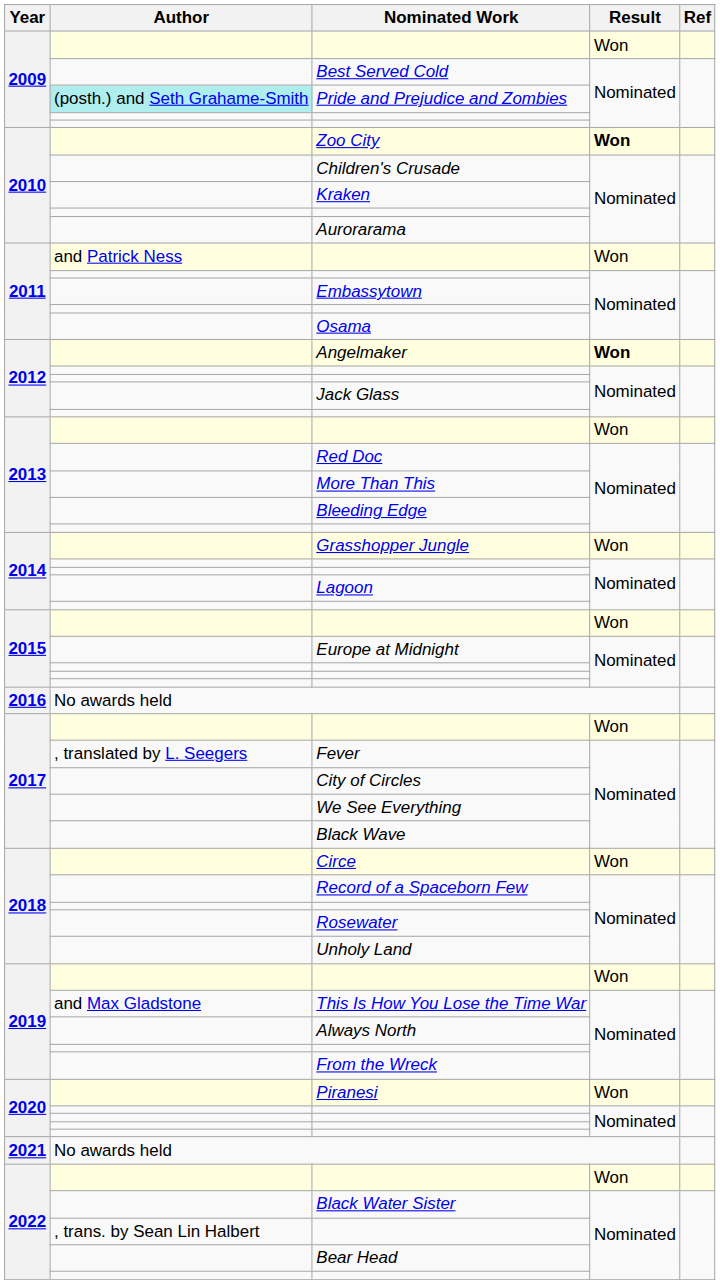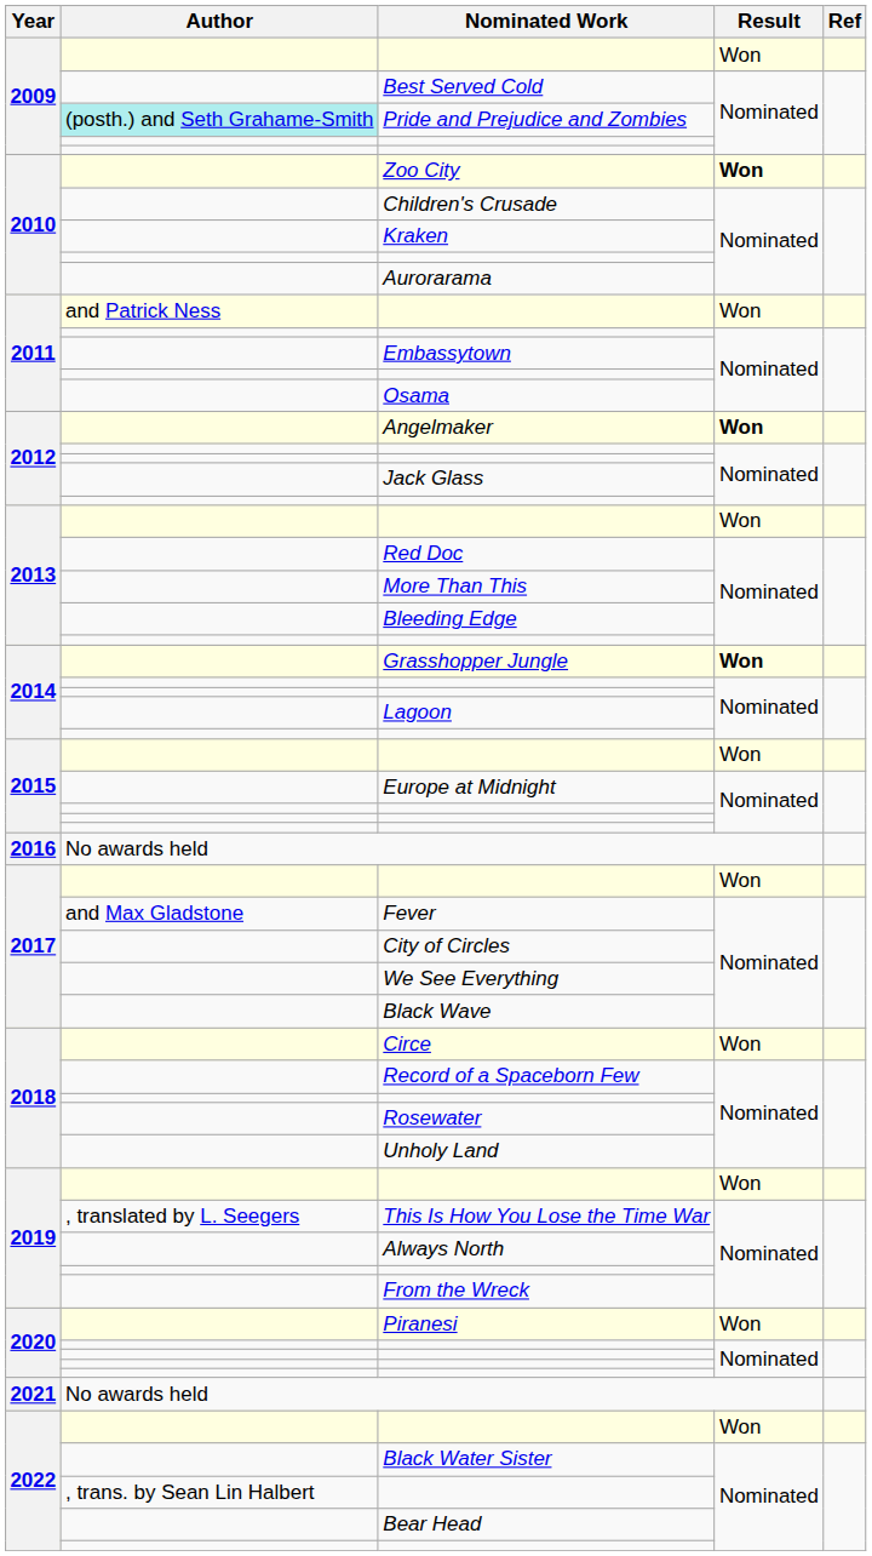 <table class="wikitable sortable mw-collapsible">
 <tr>
 <th>Year</th>
 <th>Author</th>
 <th>Nominated Work</th>
 <th>Result</th>
 <th>Ref</th>
 </tr>
 <tr style="background:lightyellow;">
 <th rowspan="5"><a href='#'>2009</a></th>
 <td></td>
 <td></td>
 <td>Won</td>
 <td></td>
 </tr>
 <tr>
 <td></td>
 <td><em><a href='#'>Best Served Cold</a></em></td>
 <td rowspan="4">Nominated</td>
 <td rowspan="4"></td>
 </tr>
 <tr>
 <td style="background: paleturquoise;"> (posth.) and <a href='#'>Seth Grahame-Smith</a></td>
 <td><em><a href='#'>Pride and Prejudice and Zombies</a></em></td>
 </tr>
 <tr>
 <td></td>
 <td></td>
 </tr>
 <tr>
 <td></td>
 <td></td>
 </tr>
 <tr style="background:lightyellow;">
 <th rowspan="5"><a href='#'>2010</a></th>
 <td></td>
 <td><em><a href='#'>Zoo City</a></em></td>
 <td><strong>Won</strong></td>
 <td></td>
 </tr>
 <tr>
 <td></td>
 <td><em>Children's Crusade</em></td>
 <td rowspan="4">Nominated</td>
 <td rowspan="4"></td>
 </tr>
 <tr>
 <td></td>
 <td><em><a href='#'>Kraken</a></em></td>
 </tr>
 <tr>
 <td></td>
 <td><em></em></td>
 </tr>
 <tr>
 <td></td>
 <td><em>Aurorarama</em></td>
 </tr>
 <tr style="background:lightyellow;">
 <th rowspan="5"><a href='#'>2011</a></th>
 <td> and <a href='#'>Patrick Ness</a></td>
 <td></td>
 <td>Won</td>
 <td></td>
 </tr>
 <tr>
 <td></td>
 <td></td>
 <td rowspan="4">Nominated</td>
 <td rowspan="4"></td>
 </tr>
 <tr>
 <td></td>
 <td><em><a href='#'>Embassytown</a></em></td>
 </tr>
 <tr>
 <td></td>
 <td></td>
 </tr>
 <tr>
 <td></td>
 <td><em><a href='#'>Osama</a></em></td>
 </tr>
 <tr style="background:lightyellow;">
 <th rowspan="5"><a href='#'>2012</a></th>
 <td></td>
 <td><em>Angelmaker</em></td>
 <td><strong>Won</strong></td>
 <td></td>
 </tr>
 <tr>
 <td></td>
 <td></td>
 <td rowspan="4">Nominated</td>
 <td rowspan="4"></td>
 </tr>
 <tr>
 <td></td>
 <td></td>
 </tr>
 <tr>
 <td></td>
 <td><em>Jack Glass</em></td>
 </tr>
 <tr>
 <td></td>
 <td></td>
 </tr>
 <tr style="background:lightyellow;">
 <th rowspan="5"><a href='#'>2013</a></th>
 <td></td>
 <td></td>
 <td>Won</td>
 <td></td>
 </tr>
 <tr>
 <td></td>
 <td><em><a href='#'>Red Doc</a></em></td>
 <td rowspan="4">Nominated</td>
 <td rowspan="4"></td>
 </tr>
 <tr>
 <td></td>
 <td><em><a href='#'>More Than This</a></em></td>
 </tr>
 <tr>
 <td></td>
 <td><em><a href='#'>Bleeding Edge</a></em></td>
 </tr>
 <tr>
 <td></td>
 <td></td>
 </tr>
 <tr style="background:lightyellow;">
 <th rowspan="5"><a href='#'>2014</a></th>
 <td></td>
 <td><em><a href='#'>Grasshopper Jungle</a></em></td>
-<td>Won</td>
+<td><strong>Won</strong></td>
 <td></td>
 </tr>
 <tr>
 <td></td>
 <td></td>
 <td rowspan="4">Nominated</td>
 <td rowspan="4"></td>
 </tr>
 <tr>
 <td></td>
 <td></td>
 </tr>
 <tr>
 <td></td>
 <td><em><a href='#'>Lagoon</a></em></td>
 </tr>
 <tr>
 <td></td>
 <td></td>
 </tr>
 <tr style="background:lightyellow;">
 <th rowspan="5"><a href='#'>2015</a></th>
 <td></td>
 <td></td>
 <td>Won</td>
 <td></td>
 </tr>
 <tr>
 <td></td>
 <td><em>Europe at Midnight</em></td>
 <td rowspan="4">Nominated</td>
 <td rowspan="4"></td>
 </tr>
 <tr>
 <td></td>
 <td></td>
 </tr>
 <tr>
 <td></td>
 <td></td>
 </tr>
 <tr>
 <td></td>
 <td></td>
 </tr>
 <tr>
 <th><a href='#'>2016</a></th>
 <td colspan="3">No awards held</td>
 <td></td>
 </tr>
 <tr style="background:lightyellow;">
 <th rowspan="5"><a href='#'>2017</a></th>
 <td></td>
 <td></td>
 <td>Won</td>
 <td></td>
 </tr>
 <tr>
-<td>, translated by <a href='#'>L. Seegers</a></td>
+<td> and <a href='#'>Max Gladstone</a></td>
 <td><em>Fever</em></td>
 <td rowspan="4">Nominated</td>
 <td rowspan="4"></td>
 </tr>
 <tr>
 <td></td>
 <td><em>City of Circles</em></td>
 </tr>
 <tr>
 <td></td>
 <td><em>We See Everything</em></td>
 </tr>
 <tr>
 <td></td>
 <td><em>Black Wave</em></td>
 </tr>
 <tr style="background:lightyellow;">
 <th rowspan="5"><a href='#'>2018</a></th>
 <td></td>
 <td><em><a href='#'>Circe</a></em></td>
 <td>Won</td>
 <td></td>
 </tr>
 <tr>
 <td></td>
 <td><em><a href='#'>Record of a Spaceborn Few</a></em></td>
 <td rowspan="4">Nominated</td>
 <td rowspan="4"></td>
 </tr>
 <tr>
 <td></td>
 <td></td>
 </tr>
 <tr>
 <td></td>
 <td><em><a href='#'>Rosewater</a></em></td>
 </tr>
 <tr>
 <td></td>
 <td><em>Unholy Land</em></td>
 </tr>
 <tr style="background:lightyellow;">
 <th rowspan="5"><a href='#'>2019</a></th>
 <td></td>
 <td></td>
 <td>Won</td>
 <td></td>
 </tr>
 <tr>
-<td> and <a href='#'>Max Gladstone</a></td>
+<td>, translated by <a href='#'>L. Seegers</a></td>
 <td><em><a href='#'>This Is How You Lose the Time War</a></em></td>
 <td rowspan="4">Nominated</td>
 <td rowspan="4"></td>
 </tr>
 <tr>
 <td></td>
 <td><em>Always North</em></td>
 </tr>
 <tr>
 <td></td>
 <td></td>
 </tr>
 <tr>
 <td></td>
 <td><em><a href='#'>From the Wreck</a></em></td>
 </tr>
 <tr style="background:lightyellow;">
 <th rowspan="5"><a href='#'>2020</a></th>
 <td></td>
 <td><em><a href='#'>Piranesi</a></em></td>
 <td>Won</td>
 <td></td>
 </tr>
 <tr>
 <td></td>
 <td></td>
 <td rowspan="4">Nominated</td>
 <td rowspan="4"></td>
 </tr>
 <tr>
 <td></td>
 <td></td>
 </tr>
 <tr>
 <td></td>
 <td></td>
 </tr>
 <tr>
 <td></td>
 <td></td>
 </tr>
 <tr>
 <th><a href='#'>2021</a></th>
 <td colspan="3">No awards held</td>
 <td></td>
 </tr>
 <tr style="background:lightyellow;">
 <th rowspan="5"><a href='#'>2022</a></th>
 <td></td>
 <td></td>
 <td>Won</td>
 <td></td>
 </tr>
 <tr>
 <td></td>
 <td><em><a href='#'>Black Water Sister</a></em></td>
 <td rowspan="4">Nominated</td>
 <td rowspan="4"></td>
 </tr>
 <tr>
 <td>, trans. by Sean Lin Halbert</td>
 <td></td>
 </tr>
 <tr>
 <td></td>
 <td><em>Bear Head</em></td>
 </tr>
 <tr>
 <td></td>
 <td></td>
 </tr>
 </table>
